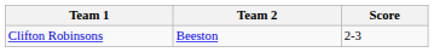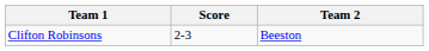 <table class="wikitable" style="font-size: 100%">
 <tr>
 <th width=200>Team 1</th>
+<th width=100>Score</th>
 <th width=200>Team 2</th>
-<th width=100>Score</th>
 </tr>
 <tr>
 <td><a href='#'>Clifton Robinsons</a></td>
+<td>2-3 </td>
 <td><a href='#'>Beeston</a></td>
-<td>2-3 </td>
 </tr>
 </table>
